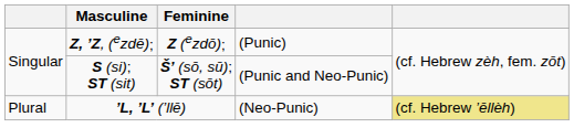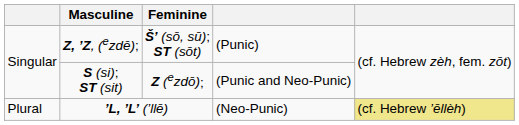 <table class="wikitable">
 <tr>
 <th></th>
 <th>Masculine</th>
 <th>Feminine</th>
 <th></th>
 <th></th>
 </tr>
 <tr>
 <td rowspan="2">Singular</td>
 <td align="center"><em> <strong>Z, ’Z</strong>, (<sup>e</sup>zdē)</em>;</td>
-<td align="center"><em> <strong>Z</strong> (<sup>e</sup>zdō)</em>;</td>
+<td align="center"><em> <strong>Š’</strong> (sō, sū)</em>; <br><em> <strong>ST</strong> (sōt)</em></td>
 <td>(Punic)</td>
 <td rowspan="2">(cf. Hebrew <em>zèh</em>, fem. <em>zōt</em>)</td>
 </tr>
 <tr>
 <td align="center"><em> <strong>S</strong> (si)</em>; <br><em> <strong>ST</strong> (sit)</em></td>
-<td align="center"><em> <strong>Š’</strong> (sō, sū)</em>; <br><em> <strong>ST</strong> (sōt)</em></td>
+<td align="center"><em> <strong>Z</strong> (<sup>e</sup>zdō)</em>;</td>
 <td>(Punic and Neo-Punic)</td>
 </tr>
 <tr>
 <td>Plural</td>
 <td colspan="2" align="center"><em> <strong>’L, ’L’</strong> (’llē)</em></td>
 <td>(Neo-Punic)</td>
 <td style="background: khaki;">(cf. Hebrew <em>’ēllèh</em>)</td>
 </tr>
 </table>
